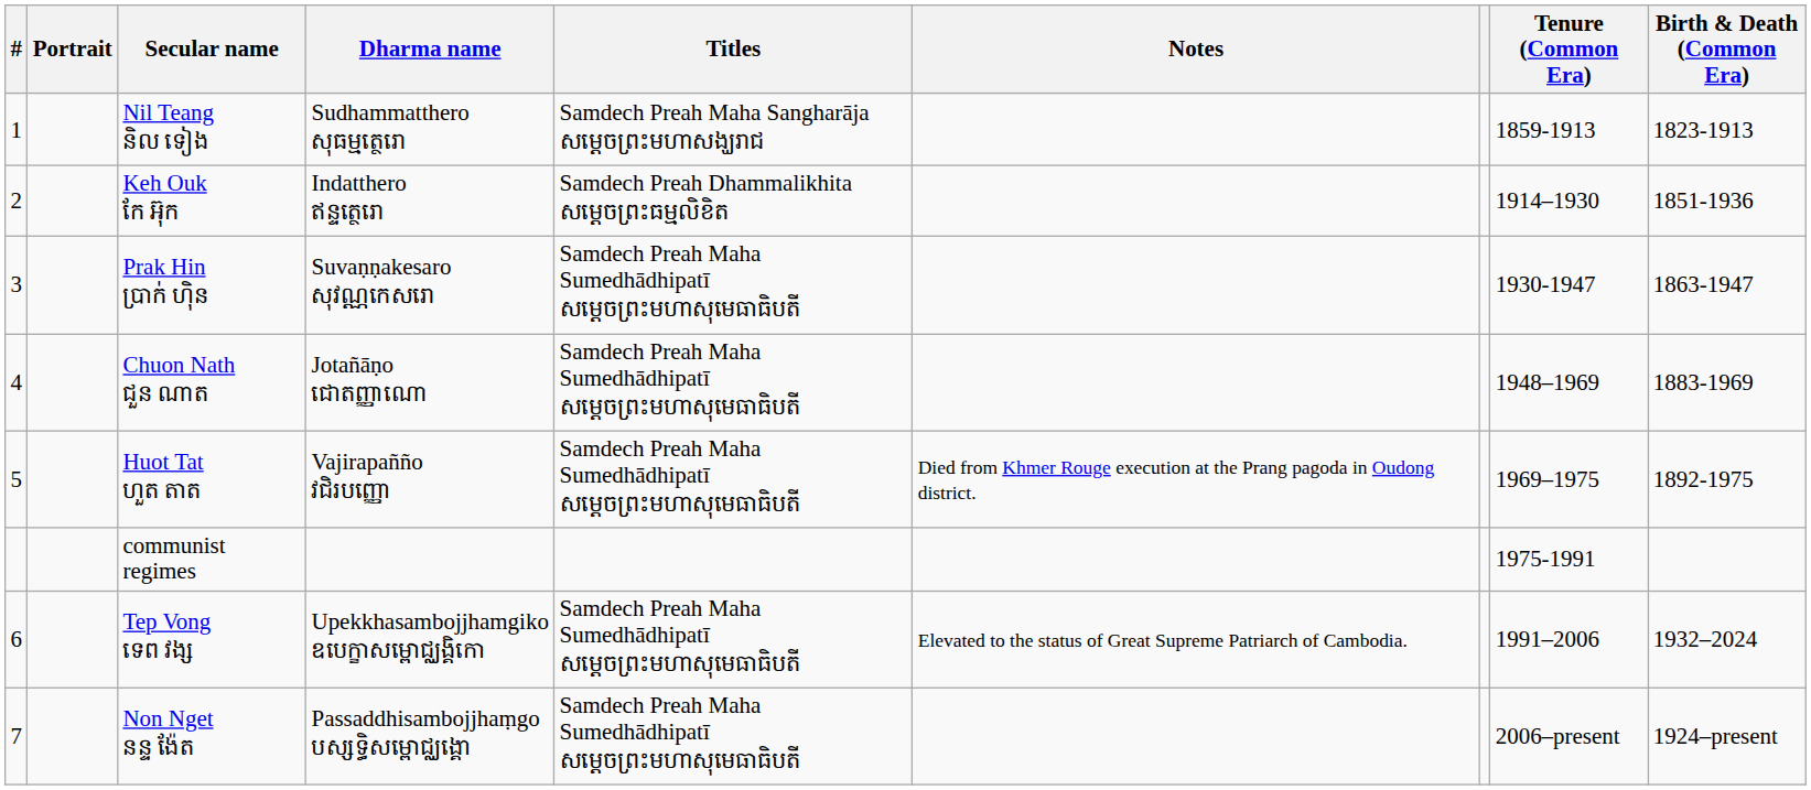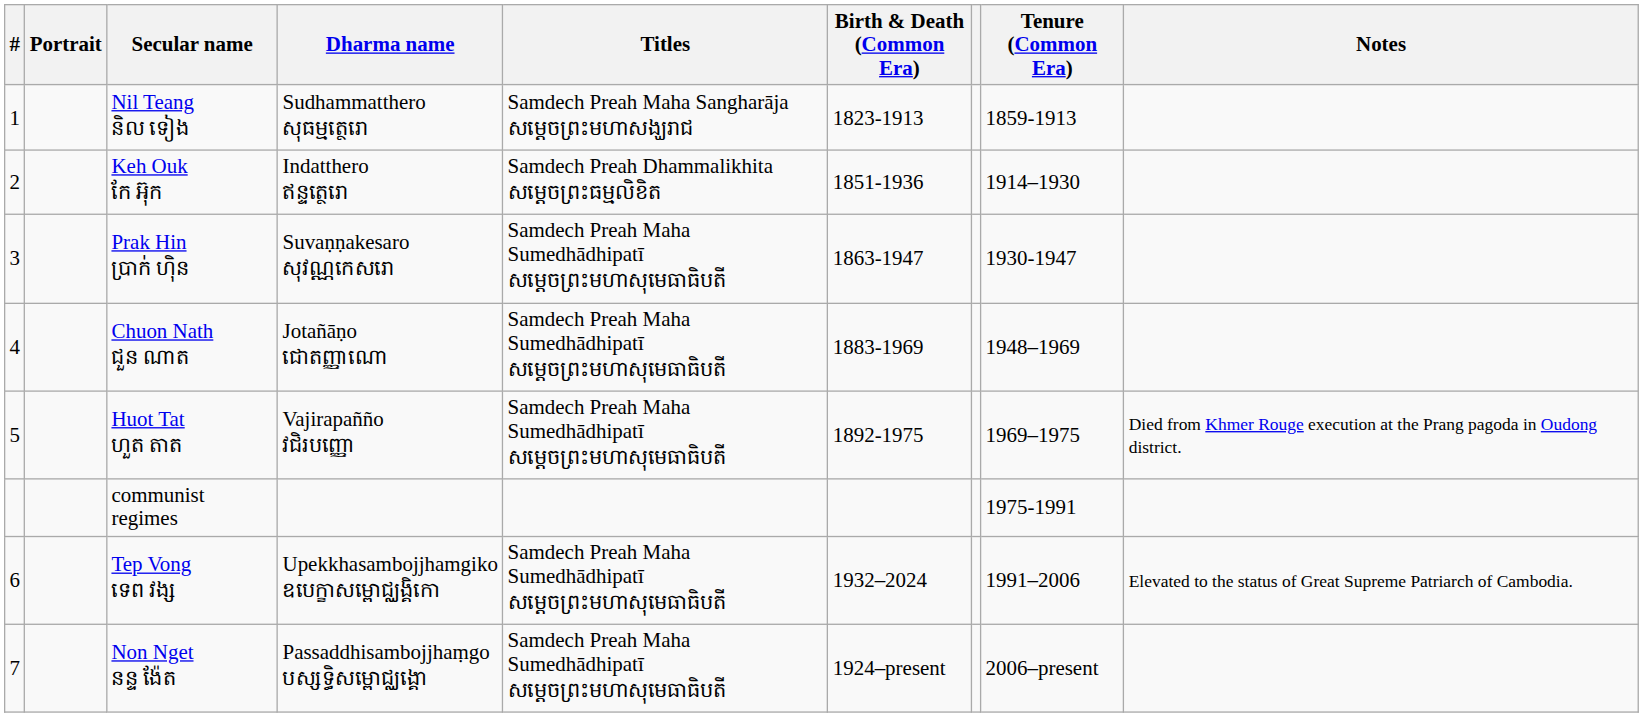 <table class="wikitable">
 <tr>
 <th>#</th>
 <th>Portrait</th>
 <th>Secular name</th>
 <th><a href='#'>Dharma name</a></th>
 <th>Titles</th>
-<th>Notes</th>
+<th>Birth & Death <br> (<a href='#'>Common Era</a>)</th>
 <th></th>
 <th>Tenure <br> (<a href='#'>Common Era</a>)</th>
-<th>Birth & Death <br> (<a href='#'>Common Era</a>)</th>
+<th>Notes</th>
 </tr>
 <tr>
 <td>1</td>
 <td></td>
 <td><a href='#'>Nil Teang</a><br>និល ទៀង</td>
 <td>Sudhammatthero<br>សុធម្មត្ថេរោ</td>
 <td>Samdech Preah Maha Sangharāja<br>សម្តេចព្រះមហាសង្ឃរាជ</td>
-<td></td>
+<td>1823-1913</td>
 <td></td>
 <td>1859-1913</td>
-<td>1823-1913</td>
+<td></td>
 </tr>
 <tr>
 <td>2</td>
 <td></td>
 <td><a href='#'>Keh Ouk</a><br>កែ អ៊ុក</td>
 <td>Indatthero<br>ឥន្ទត្ថេរោ</td>
 <td>Samdech Preah Dhammalikhita<br>សម្ដេចព្រះធម្មលិខិត</td>
-<td></td>
+<td>1851-1936</td>
 <td></td>
 <td>1914–1930</td>
-<td>1851-1936</td>
+<td></td>
 </tr>
 <tr>
 <td>3</td>
 <td></td>
 <td><a href='#'>Prak Hin</a><br>ប្រាក់ ហ៊ិន</td>
 <td>Suvaṇṇakesaro<br>សុវណ្ណកេសរោ</td>
 <td>Samdech Preah Maha Sumedhādhipatī<br>សម្តេចព្រះមហាសុមេធាធិបតី</td>
-<td></td>
+<td>1863-1947</td>
 <td></td>
 <td>1930-1947</td>
-<td>1863-1947</td>
+<td></td>
 </tr>
 <tr>
 <td>4</td>
 <td></td>
 <td><a href='#'>Chuon Nath</a><br>ជួន ណាត</td>
 <td>Jotañāṇo<br>ជោតញ្ញាណោ</td>
 <td>Samdech Preah Maha Sumedhādhipatī<br>សម្តេចព្រះមហាសុមេធាធិបតី</td>
-<td></td>
+<td>1883-1969</td>
 <td></td>
 <td>1948–1969</td>
-<td>1883-1969</td>
+<td></td>
 </tr>
 <tr>
 <td>5</td>
 <td></td>
 <td><a href='#'>Huot Tat</a><br>ហួត តាត</td>
 <td>Vajirapañño<br>វជិរបញ្ញោ</td>
 <td>Samdech Preah Maha Sumedhādhipatī<br>សម្តេចព្រះមហាសុមេធាធិបតី</td>
-<td><small>Died from <a href='#'>Khmer Rouge</a> execution at the Prang pagoda in <a href='#'>Oudong</a> district.</small></td>
+<td>1892-1975</td>
 <td></td>
 <td>1969–1975</td>
-<td>1892-1975</td>
+<td><small>Died from <a href='#'>Khmer Rouge</a> execution at the Prang pagoda in <a href='#'>Oudong</a> district.</small></td>
 </tr>
 <tr>
 <td></td>
 <td></td>
 <td>communist regimes</td>
 <td></td>
 <td></td>
 <td></td>
 <td></td>
 <td>1975-1991</td>
 <td></td>
 </tr>
 <tr>
 <td>6</td>
 <td></td>
 <td><a href='#'>Tep Vong</a><br>ទេព វង្ស</td>
 <td>Upekkhasambojjhamgiko<br>ឧបេក្ខាសម្ពោជ្ឈង្គិកោ</td>
 <td>Samdech Preah Maha Sumedhādhipatī<br>សម្តេចព្រះមហាសុមេធាធិបតី</td>
-<td><small>Elevated to the status of Great Supreme Patriarch of Cambodia.</small></td>
+<td>1932–2024</td>
 <td></td>
 <td>1991–2006</td>
-<td>1932–2024</td>
+<td><small>Elevated to the status of Great Supreme Patriarch of Cambodia.</small></td>
 </tr>
 <tr>
 <td>7</td>
 <td></td>
 <td><a href='#'>Non Nget</a><br>នន្ទ ង៉ែត</td>
 <td>Passaddhisambojjhaṃgo<br>បស្សទ្ធិសម្ពោជ្ឈង្គោ</td>
 <td>Samdech Preah Maha Sumedhādhipatī<br>សម្តេចព្រះមហាសុមេធាធិបតី</td>
-<td></td>
+<td>1924–present</td>
 <td></td>
 <td>2006–present</td>
-<td>1924–present</td>
+<td></td>
 </tr>
 </table>
